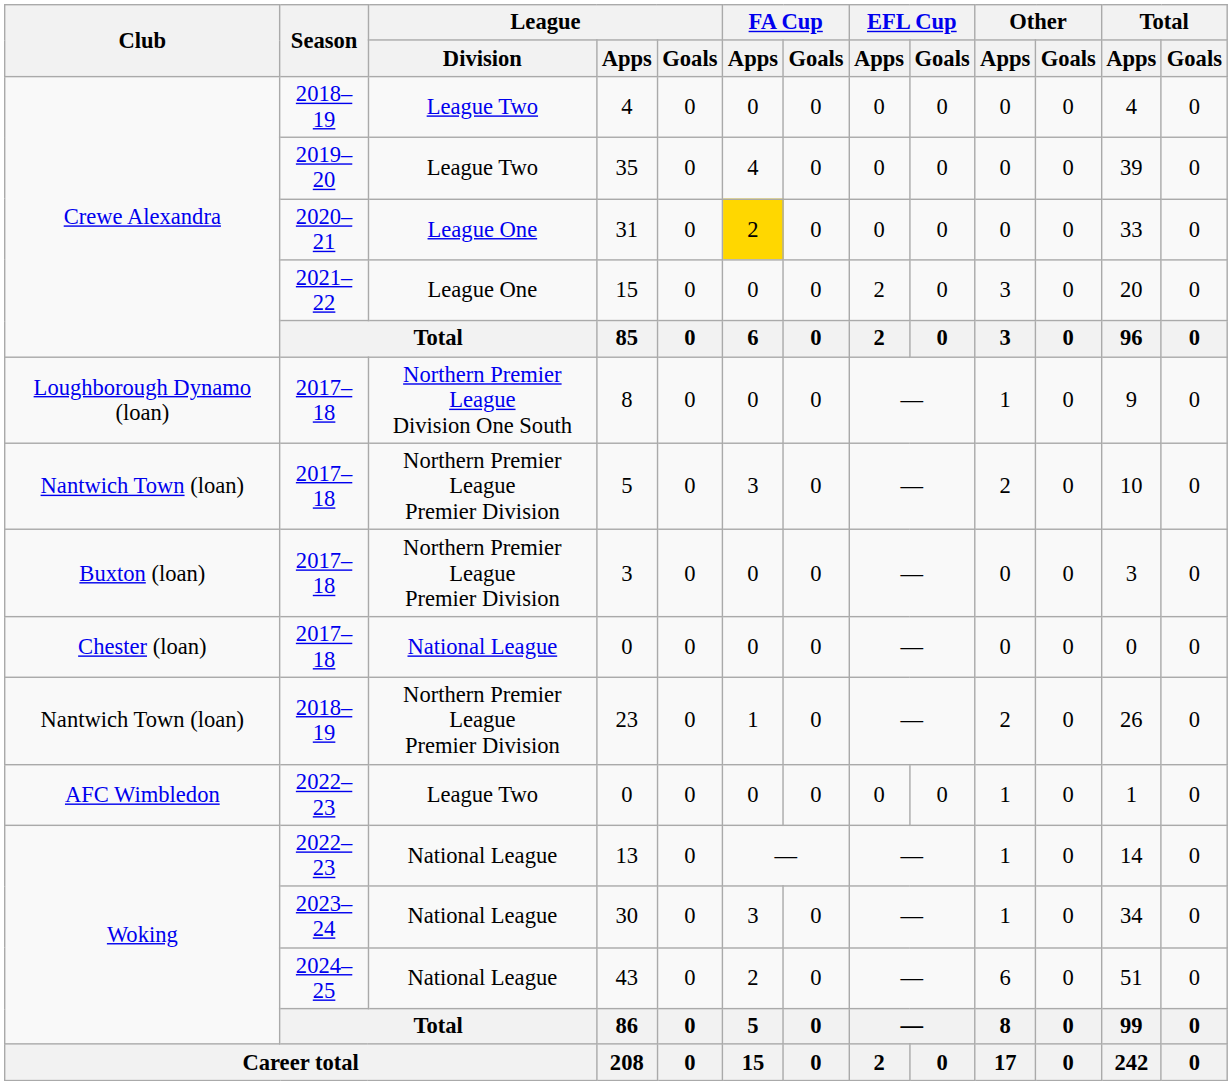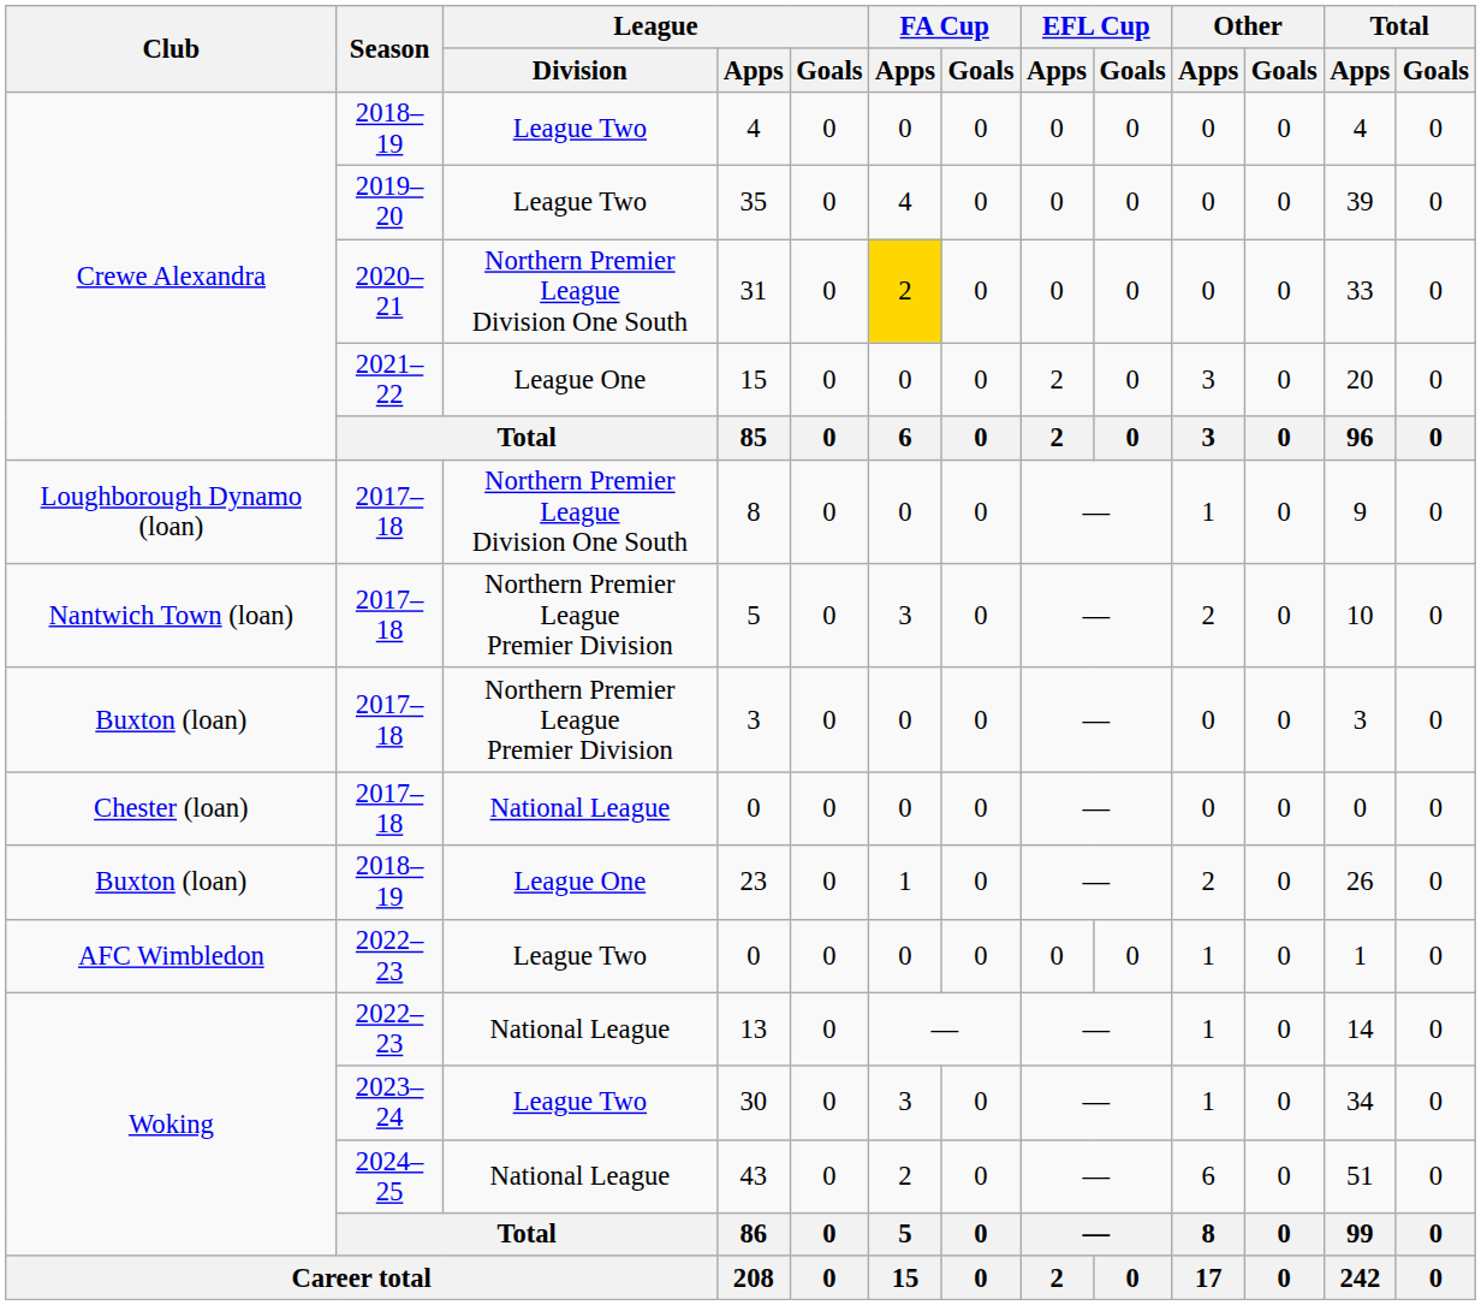 <table class="wikitable" style="text-align:center">
 <tr>
 <th rowspan="2">Club</th>
 <th rowspan="2">Season</th>
 <th colspan="3">League</th>
 <th colspan="2"><a href='#'>FA Cup</a></th>
 <th colspan="2"><a href='#'>EFL Cup</a></th>
 <th colspan="2">Other</th>
 <th colspan="2">Total</th>
 </tr>
 <tr>
 <th>Division</th>
 <th>Apps</th>
 <th>Goals</th>
 <th>Apps</th>
 <th>Goals</th>
 <th>Apps</th>
 <th>Goals</th>
 <th>Apps</th>
 <th>Goals</th>
 <th>Apps</th>
 <th>Goals</th>
 </tr>
 <tr>
 <td rowspan="5"><a href='#'>Crewe Alexandra</a></td>
 <td><a href='#'>2018–19</a></td>
 <td><a href='#'>League Two</a></td>
 <td>4</td>
 <td>0</td>
 <td>0</td>
 <td>0</td>
 <td>0</td>
 <td>0</td>
 <td>0</td>
 <td>0</td>
 <td>4</td>
 <td>0</td>
 </tr>
 <tr>
 <td><a href='#'>2019–20</a></td>
 <td>League Two</td>
 <td>35</td>
 <td>0</td>
 <td>4</td>
 <td>0</td>
 <td>0</td>
 <td>0</td>
 <td>0</td>
 <td>0</td>
 <td>39</td>
 <td>0</td>
 </tr>
 <tr>
 <td><a href='#'>2020–21</a></td>
-<td><a href='#'>League One</a></td>
+<td><a href='#'>Northern Premier League</a><br>Division One South</td>
 <td>31</td>
 <td>0</td>
 <td style="background: gold;">2</td>
 <td>0</td>
 <td>0</td>
 <td>0</td>
 <td>0</td>
 <td>0</td>
 <td>33</td>
 <td>0</td>
 </tr>
 <tr>
 <td><a href='#'>2021–22</a></td>
 <td>League One</td>
 <td>15</td>
 <td>0</td>
 <td>0</td>
 <td>0</td>
 <td>2</td>
 <td>0</td>
 <td>3</td>
 <td>0</td>
 <td>20</td>
 <td>0</td>
 </tr>
 <tr>
 <th colspan="2">Total</th>
 <th>85</th>
 <th>0</th>
 <th>6</th>
 <th>0</th>
 <th>2</th>
 <th>0</th>
 <th>3</th>
 <th>0</th>
 <th>96</th>
 <th>0</th>
 </tr>
 <tr>
 <td><a href='#'>Loughborough Dynamo</a> (loan)</td>
 <td><a href='#'>2017–18</a></td>
 <td><a href='#'>Northern Premier League</a><br>Division One South</td>
 <td>8</td>
 <td>0</td>
 <td>0</td>
 <td>0</td>
 <td colspan="2">—</td>
 <td>1</td>
 <td>0</td>
 <td>9</td>
 <td>0</td>
 </tr>
 <tr>
 <td><a href='#'>Nantwich Town</a> (loan)</td>
 <td><a href='#'>2017–18</a></td>
 <td>Northern Premier League<br>Premier Division</td>
 <td>5</td>
 <td>0</td>
 <td>3</td>
 <td>0</td>
 <td colspan="2">—</td>
 <td>2</td>
 <td>0</td>
 <td>10</td>
 <td>0</td>
 </tr>
 <tr>
 <td><a href='#'>Buxton</a> (loan)</td>
 <td><a href='#'>2017–18</a></td>
 <td>Northern Premier League<br>Premier Division</td>
 <td>3</td>
 <td>0</td>
 <td>0</td>
 <td>0</td>
 <td colspan="2">—</td>
 <td>0</td>
 <td>0</td>
 <td>3</td>
 <td>0</td>
 </tr>
 <tr>
 <td><a href='#'>Chester</a> (loan)</td>
 <td><a href='#'>2017–18</a></td>
 <td><a href='#'>National League</a></td>
 <td>0</td>
 <td>0</td>
 <td>0</td>
 <td>0</td>
 <td colspan="2">—</td>
 <td>0</td>
 <td>0</td>
 <td>0</td>
 <td>0</td>
 </tr>
 <tr>
-<td>Nantwich Town (loan)</td>
+<td><a href='#'>Buxton</a> (loan)</td>
 <td><a href='#'>2018–19</a></td>
-<td>Northern Premier League<br>Premier Division</td>
+<td><a href='#'>League One</a></td>
 <td>23</td>
 <td>0</td>
 <td>1</td>
 <td>0</td>
 <td colspan="2">—</td>
 <td>2</td>
 <td>0</td>
 <td>26</td>
 <td>0</td>
 </tr>
 <tr>
 <td><a href='#'>AFC Wimbledon</a></td>
 <td><a href='#'>2022–23</a></td>
 <td>League Two</td>
 <td>0</td>
 <td>0</td>
 <td>0</td>
 <td>0</td>
 <td>0</td>
 <td>0</td>
 <td>1</td>
 <td>0</td>
 <td>1</td>
 <td>0</td>
 </tr>
 <tr>
 <td rowspan="4"><a href='#'>Woking</a></td>
 <td><a href='#'>2022–23</a></td>
 <td>National League</td>
 <td>13</td>
 <td>0</td>
 <td colspan=2>—</td>
 <td colspan=2>—</td>
 <td>1</td>
 <td>0</td>
 <td>14</td>
 <td>0</td>
 </tr>
 <tr>
 <td><a href='#'>2023–24</a></td>
-<td>National League</td>
+<td><a href='#'>League Two</a></td>
 <td>30</td>
 <td>0</td>
 <td>3</td>
 <td>0</td>
 <td colspan=2>—</td>
 <td>1</td>
 <td>0</td>
 <td>34</td>
 <td>0</td>
 </tr>
 <tr>
 <td><a href='#'>2024–25</a></td>
 <td>National League</td>
 <td>43</td>
 <td>0</td>
 <td>2</td>
 <td>0</td>
 <td colspan=2>—</td>
 <td>6</td>
 <td>0</td>
 <td>51</td>
 <td>0</td>
 </tr>
 <tr>
 <th colspan="2">Total</th>
 <th>86</th>
 <th>0</th>
 <th>5</th>
 <th>0</th>
 <th colspan=2>—</th>
 <th>8</th>
 <th>0</th>
 <th>99</th>
 <th>0</th>
 </tr>
 <tr>
 <th colspan="3">Career total</th>
 <th>208</th>
 <th>0</th>
 <th>15</th>
 <th>0</th>
 <th>2</th>
 <th>0</th>
 <th>17</th>
 <th>0</th>
 <th>242</th>
 <th>0</th>
 </tr>
 </table>
